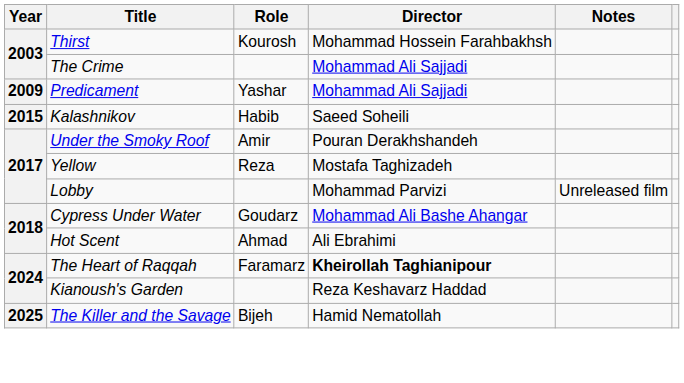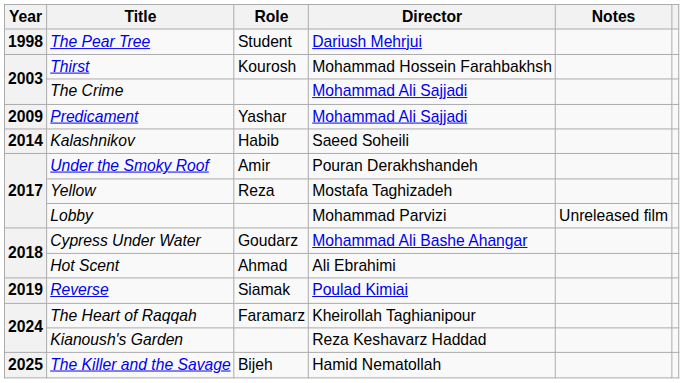 <table class="wikitable plainrowheaders sortable" style="font-size:100%">
 <tr>
 <th scope="col">Year</th>
 <th scope="col">Title</th>
 <th scope="col">Role</th>
 <th scope="col">Director</th>
 <th class="unsortable" scope="col">Notes</th>
 <th class="unsortable" scope="col"></th>
+</tr>
+<tr>
+<th scope="row">1998</th>
+<td><em><a href='#'>The Pear Tree</a></em></td>
+<td>Student</td>
+<td><a href='#'>Dariush Mehrjui</a></td>
+<td></td>
+<td></td>
 </tr>
 <tr>
 <th rowspan="2" scope="row">2003</th>
 <td><em><a href='#'>Thirst</a></em></td>
 <td>Kourosh</td>
 <td>Mohammad Hossein Farahbakhsh</td>
 <td></td>
 <td></td>
 </tr>
 <tr>
 <td><em>The Crime</em></td>
 <td></td>
 <td><a href='#'>Mohammad Ali Sajjadi</a></td>
 <td></td>
 <td></td>
 </tr>
 <tr>
 <th scope="row">2009</th>
 <td><a href='#'><em>Predicament</em></a></td>
 <td>Yashar</td>
 <td><a href='#'>Mohammad Ali Sajjadi</a></td>
 <td></td>
 <td></td>
 </tr>
 <tr>
-<th scope="row">2015</th>
+<th scope="row">2014</th>
 <td><em>Kalashnikov</em></td>
 <td>Habib</td>
 <td>Saeed Soheili</td>
 <td></td>
 <td></td>
 </tr>
 <tr>
 <th rowspan="3" scope="row">2017</th>
 <td><em><a href='#'>Under the Smoky Roof</a></em></td>
 <td>Amir</td>
 <td>Pouran Derakhshandeh</td>
 <td></td>
 <td></td>
 </tr>
 <tr>
 <td><em>Yellow</em></td>
 <td>Reza</td>
 <td>Mostafa Taghizadeh</td>
 <td></td>
 <td></td>
 </tr>
 <tr>
 <td><em>Lobby</em></td>
 <td></td>
 <td>Mohammad Parvizi</td>
 <td>Unreleased film</td>
 <td></td>
 </tr>
 <tr>
 <th rowspan="2" scope="row">2018</th>
 <td><em>Cypress Under Water</em></td>
 <td>Goudarz</td>
 <td><a href='#'>Mohammad Ali Bashe Ahangar</a></td>
 <td></td>
 <td></td>
 </tr>
 <tr>
 <td><em>Hot Scent</em></td>
 <td>Ahmad</td>
 <td>Ali Ebrahimi</td>
 <td></td>
 <td></td>
 </tr>
 <tr>
+<th scope="row">2019</th>
+<td><em><a href='#'>Reverse</a></em></td>
+<td>Siamak</td>
+<td><a href='#'>Poulad Kimiai</a></td>
+<td></td>
+<td></td>
+</tr>
+<tr>
 <th rowspan="2" scope="row">2024</th>
 <td><em>The Heart of Raqqah</em></td>
 <td>Faramarz</td>
-<td><strong>Kheirollah Taghianipour</strong></td>
+<td>Kheirollah Taghianipour</td>
 <td></td>
 <td></td>
 </tr>
 <tr>
 <td><em>Kianoush's Garden</em></td>
 <td></td>
 <td>Reza Keshavarz Haddad</td>
 <td></td>
 <td></td>
 </tr>
 <tr>
 <th scope="row">2025</th>
 <td><em><a href='#'>The Killer and the Savage</a></em></td>
 <td>Bijeh</td>
 <td>Hamid Nematollah</td>
 <td></td>
 <td></td>
 </tr>
 </table>
